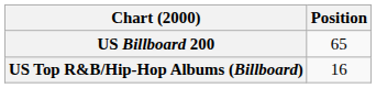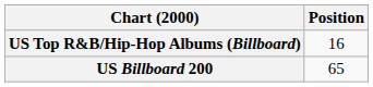 <table class="wikitable sortable plainrowheaders" style="text-align:center">
 <tr>
 <th scope="col">Chart (2000)</th>
 <th scope="col">Position</th>
 </tr>
 <tr>
+<th scope="row">US Top R&B/Hip-Hop Albums (<em>Billboard</em>)</th>
+<td>16</td>
+</tr>
+<tr>
 <th scope="row">US <em>Billboard</em> 200</th>
 <td>65</td>
 </tr>
-<tr>
-<th scope="row">US Top R&B/Hip-Hop Albums (<em>Billboard</em>)</th>
-<td>16</td>
-</tr>
 </table>
